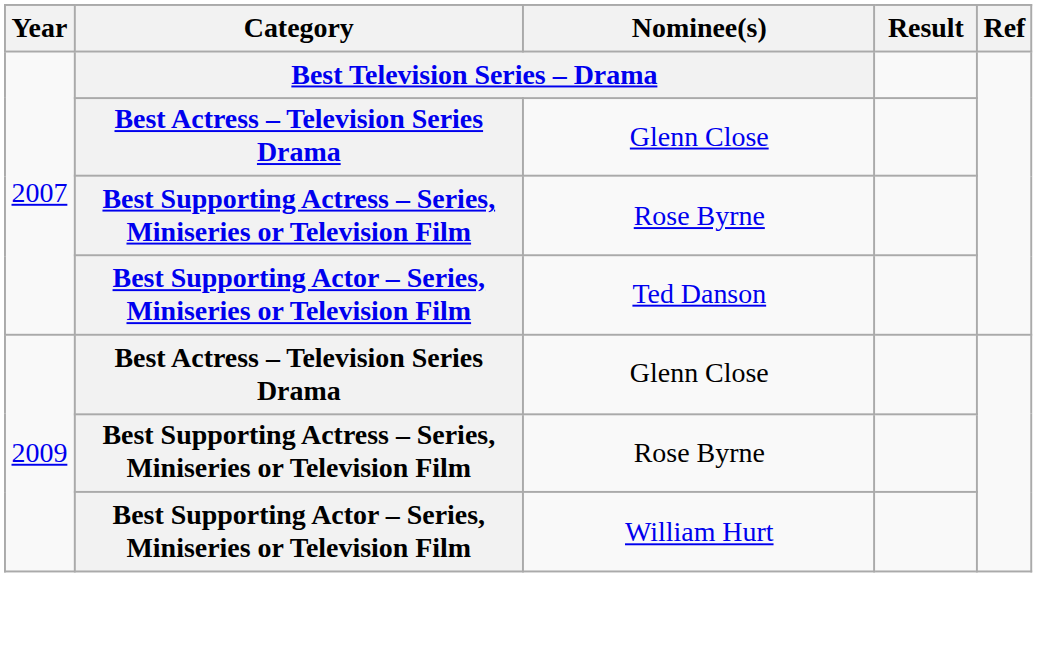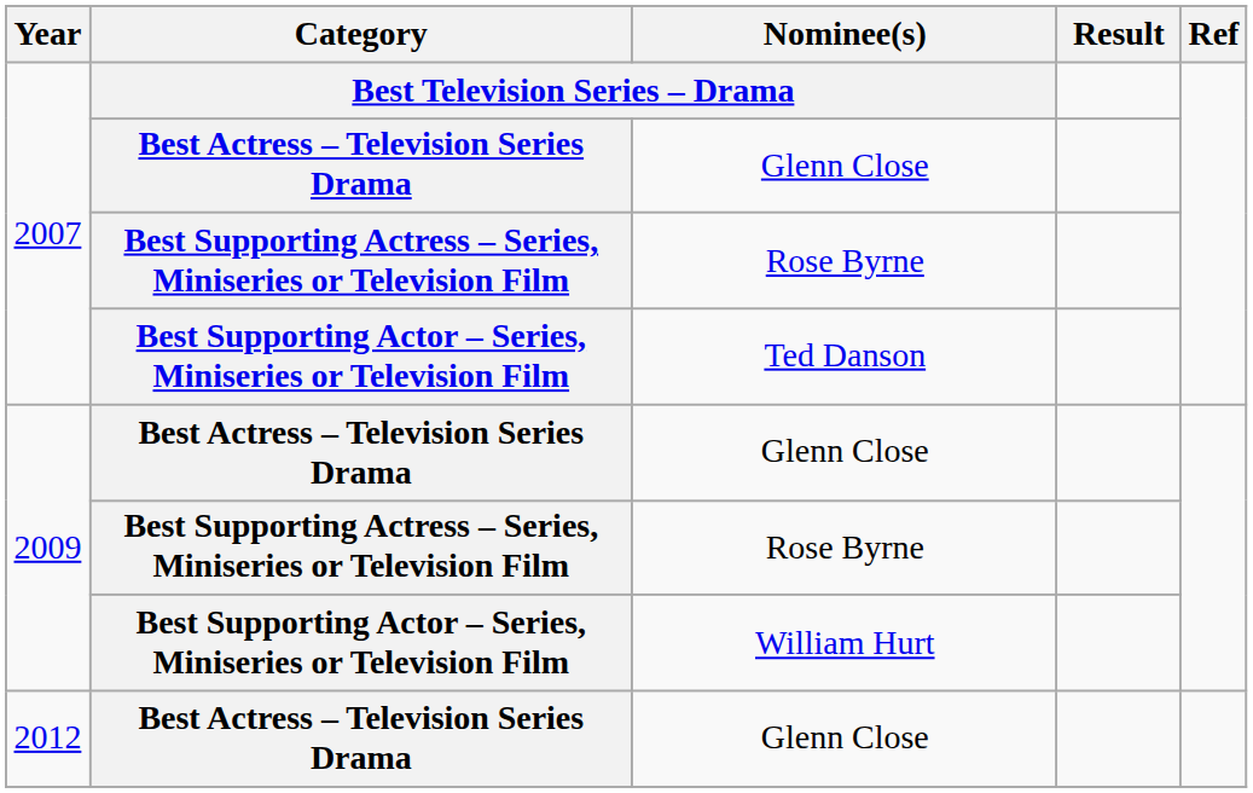 <table class="wikitable plainrowheaders" style="font-size: 90%; text-align:center" width=85%>
 <tr>
 <th scope="col" width="5%">Year</th>
 <th scope="col" width="45%">Category</th>
 <th scope="col" width="35%">Nominee(s)</th>
 <th scope="col" width="10%">Result</th>
 <th scope="col" width="5%">Ref</th>
 </tr>
 <tr>
 <td rowspan="4"><a href='#'>2007</a></td>
 <th scope="row" style="text-align:center" colspan="2"><a href='#'>Best Television Series – Drama</a></th>
 <td></td>
 <td rowspan="4"></td>
 </tr>
 <tr>
 <th scope="row" style="text-align:center"><a href='#'>Best Actress – Television Series Drama</a></th>
 <td><a href='#'>Glenn Close</a> </td>
 <td></td>
 </tr>
 <tr>
 <th scope="row" style="text-align:center"><a href='#'>Best Supporting Actress – Series, Miniseries or Television Film</a></th>
 <td><a href='#'>Rose Byrne</a> </td>
 <td></td>
 </tr>
 <tr>
 <th scope="row" style="text-align:center"><a href='#'>Best Supporting Actor – Series, Miniseries or Television Film</a></th>
 <td><a href='#'>Ted Danson</a> </td>
 <td></td>
 </tr>
 <tr>
 <td rowspan="3"><a href='#'>2009</a></td>
 <th scope="row" style="text-align:center">Best Actress – Television Series Drama</th>
 <td>Glenn Close </td>
 <td></td>
 <td rowspan="3"></td>
 </tr>
 <tr>
 <th scope="row" style="text-align:center">Best Supporting Actress – Series, Miniseries or Television Film</th>
 <td>Rose Byrne </td>
 <td></td>
 </tr>
 <tr>
 <th scope="row" style="text-align:center">Best Supporting Actor – Series, Miniseries or Television Film</th>
 <td><a href='#'>William Hurt</a> </td>
 <td></td>
 </tr>
+<tr>
+<td><a href='#'>2012</a></td>
+<th scope="row" style="text-align:center">Best Actress – Television Series Drama</th>
+<td>Glenn Close </td>
+<td></td>
+<td></td>
+</tr>
 </table>
